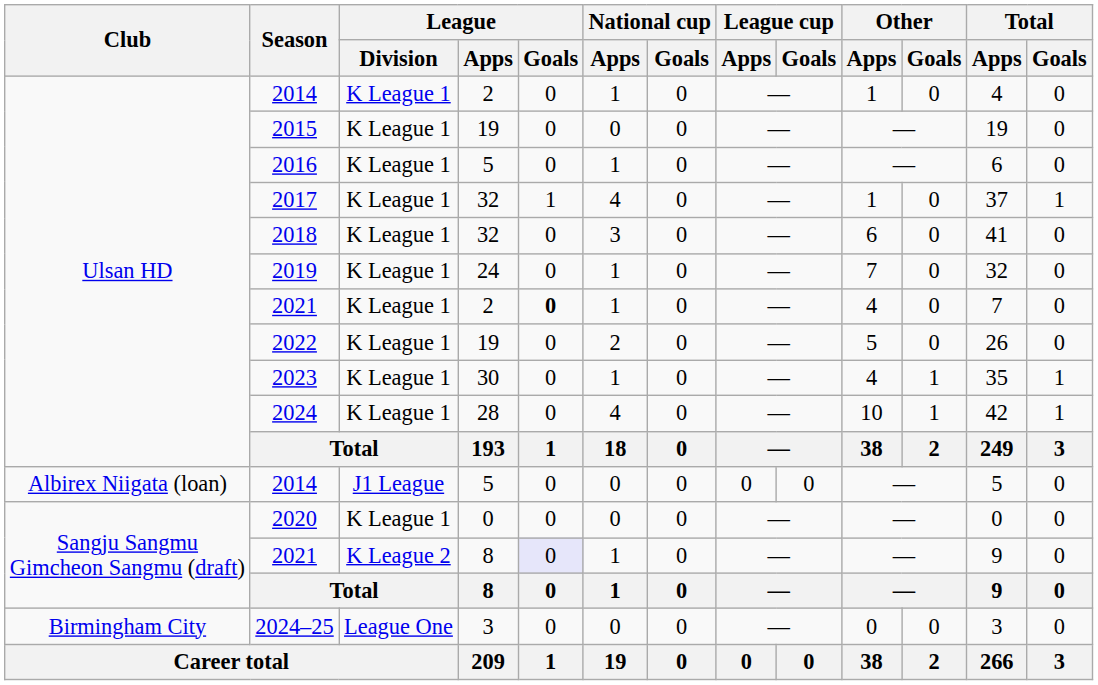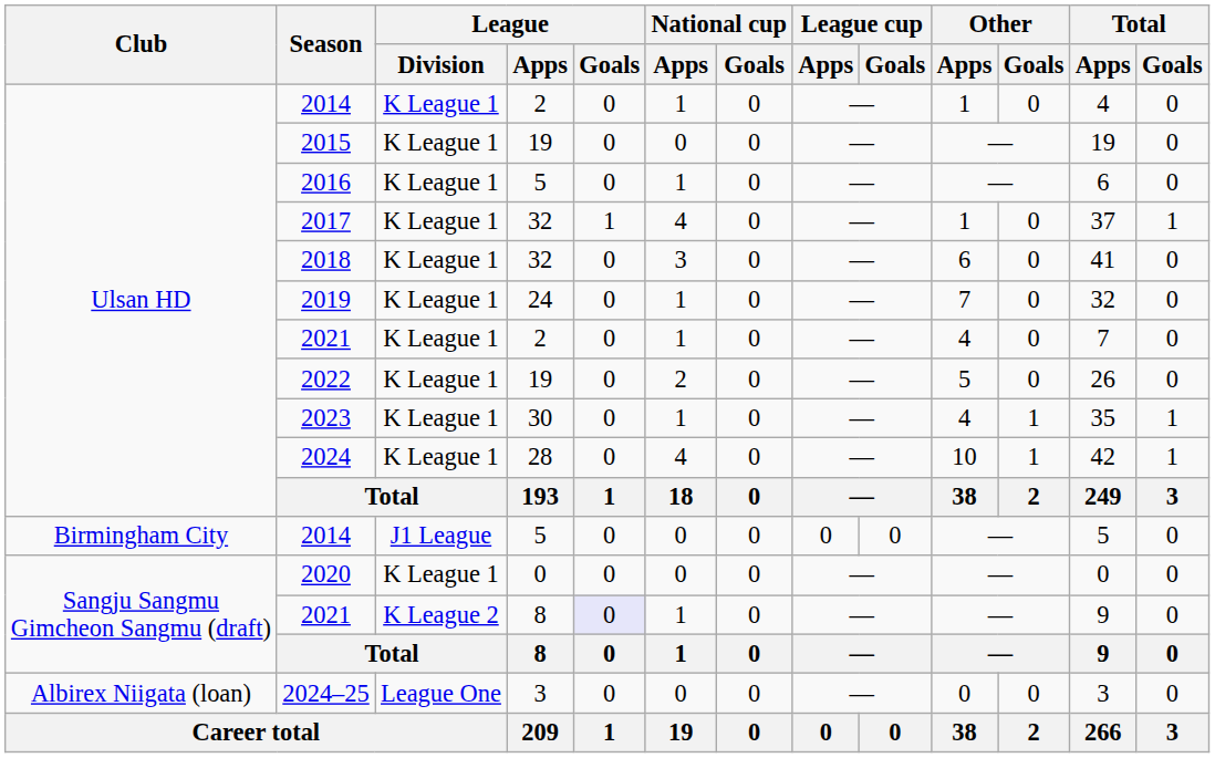 <table class="wikitable" style="text-align:center">
 <tr>
 <th rowspan="2">Club</th>
 <th rowspan="2">Season</th>
 <th colspan="3">League</th>
 <th colspan="2">National cup</th>
 <th colspan="2">League cup</th>
 <th colspan="2">Other</th>
 <th colspan="2">Total</th>
 </tr>
 <tr>
 <th>Division</th>
 <th>Apps</th>
 <th>Goals</th>
 <th>Apps</th>
 <th>Goals</th>
 <th>Apps</th>
 <th>Goals</th>
 <th>Apps</th>
 <th>Goals</th>
 <th>Apps</th>
 <th>Goals</th>
 </tr>
 <tr>
 <td rowspan="11"><a href='#'>Ulsan HD</a></td>
 <td><a href='#'>2014</a></td>
 <td><a href='#'>K League 1</a></td>
 <td>2</td>
 <td>0</td>
 <td>1</td>
 <td>0</td>
 <td colspan="2">—</td>
 <td>1</td>
 <td>0</td>
 <td>4</td>
 <td>0</td>
 </tr>
 <tr>
 <td><a href='#'>2015</a></td>
 <td>K League 1</td>
 <td>19</td>
 <td>0</td>
 <td>0</td>
 <td>0</td>
 <td colspan="2">—</td>
 <td colspan="2">—</td>
 <td>19</td>
 <td>0</td>
 </tr>
 <tr>
 <td><a href='#'>2016</a></td>
 <td>K League 1</td>
 <td>5</td>
 <td>0</td>
 <td>1</td>
 <td>0</td>
 <td colspan="2">—</td>
 <td colspan="2">—</td>
 <td>6</td>
 <td>0</td>
 </tr>
 <tr>
 <td><a href='#'>2017</a></td>
 <td>K League 1</td>
 <td>32</td>
 <td>1</td>
 <td>4</td>
 <td>0</td>
 <td colspan="2">—</td>
 <td>1</td>
 <td>0</td>
 <td>37</td>
 <td>1</td>
 </tr>
 <tr>
 <td><a href='#'>2018</a></td>
 <td>K League 1</td>
 <td>32</td>
 <td>0</td>
 <td>3</td>
 <td>0</td>
 <td colspan="2">—</td>
 <td>6</td>
 <td>0</td>
 <td>41</td>
 <td>0</td>
 </tr>
 <tr>
 <td><a href='#'>2019</a></td>
 <td>K League 1</td>
 <td>24</td>
 <td>0</td>
 <td>1</td>
 <td>0</td>
 <td colspan="2">—</td>
 <td>7</td>
 <td>0</td>
 <td>32</td>
 <td>0</td>
 </tr>
 <tr>
 <td><a href='#'>2021</a></td>
 <td>K League 1</td>
 <td>2</td>
-<td><strong>0</strong></td>
+<td>0</td>
 <td>1</td>
 <td>0</td>
 <td colspan="2">—</td>
 <td>4</td>
 <td>0</td>
 <td>7</td>
 <td>0</td>
 </tr>
 <tr>
 <td><a href='#'>2022</a></td>
 <td>K League 1</td>
 <td>19</td>
 <td>0</td>
 <td>2</td>
 <td>0</td>
 <td colspan="2">—</td>
 <td>5</td>
 <td>0</td>
 <td>26</td>
 <td>0</td>
 </tr>
 <tr>
 <td><a href='#'>2023</a></td>
 <td>K League 1</td>
 <td>30</td>
 <td>0</td>
 <td>1</td>
 <td>0</td>
 <td colspan="2">—</td>
 <td>4</td>
 <td>1</td>
 <td>35</td>
 <td>1</td>
 </tr>
 <tr>
 <td><a href='#'>2024</a></td>
 <td>K League 1</td>
 <td>28</td>
 <td>0</td>
 <td>4</td>
 <td>0</td>
 <td colspan="2">—</td>
 <td>10</td>
 <td>1</td>
 <td>42</td>
 <td>1</td>
 </tr>
 <tr>
 <th colspan="2">Total</th>
 <th>193</th>
 <th>1</th>
 <th>18</th>
 <th>0</th>
 <th colspan="2">—</th>
 <th>38</th>
 <th>2</th>
 <th>249</th>
 <th>3</th>
 </tr>
 <tr>
-<td><a href='#'>Albirex Niigata</a> (loan)</td>
+<td><a href='#'>Birmingham City</a></td>
 <td><a href='#'>2014</a></td>
 <td><a href='#'>J1 League</a></td>
 <td>5</td>
 <td>0</td>
 <td>0</td>
 <td>0</td>
 <td>0</td>
 <td>0</td>
 <td colspan="2">—</td>
 <td>5</td>
 <td>0</td>
 </tr>
 <tr>
 <td rowspan="3"><a href='#'>Sangju Sangmu</a> <br> <a href='#'>Gimcheon Sangmu</a> (<a href='#'>draft</a>)</td>
 <td><a href='#'>2020</a></td>
 <td>K League 1</td>
 <td>0</td>
 <td>0</td>
 <td>0</td>
 <td>0</td>
 <td colspan="2">—</td>
 <td colspan="2">—</td>
 <td>0</td>
 <td>0</td>
 </tr>
 <tr>
 <td><a href='#'>2021</a></td>
 <td><a href='#'>K League 2</a></td>
 <td>8</td>
 <td style="background: lavender;">0</td>
 <td>1</td>
 <td>0</td>
 <td colspan="2">—</td>
 <td colspan="2">—</td>
 <td>9</td>
 <td>0</td>
 </tr>
 <tr>
 <th colspan="2">Total</th>
 <th>8</th>
 <th>0</th>
 <th>1</th>
 <th>0</th>
 <th colspan="2">—</th>
 <th colspan="2">—</th>
 <th>9</th>
 <th>0</th>
 </tr>
 <tr>
-<td><a href='#'>Birmingham City</a></td>
+<td><a href='#'>Albirex Niigata</a> (loan)</td>
 <td><a href='#'>2024–25</a></td>
 <td><a href='#'>League One</a></td>
 <td>3</td>
 <td>0</td>
 <td>0</td>
 <td>0</td>
 <td colspan="2">—</td>
 <td>0</td>
 <td>0</td>
 <td>3</td>
 <td>0</td>
 </tr>
 <tr>
 <th colspan="3">Career total</th>
 <th>209</th>
 <th>1</th>
 <th>19</th>
 <th>0</th>
 <th>0</th>
 <th>0</th>
 <th>38</th>
 <th>2</th>
 <th>266</th>
 <th>3</th>
 </tr>
 </table>
